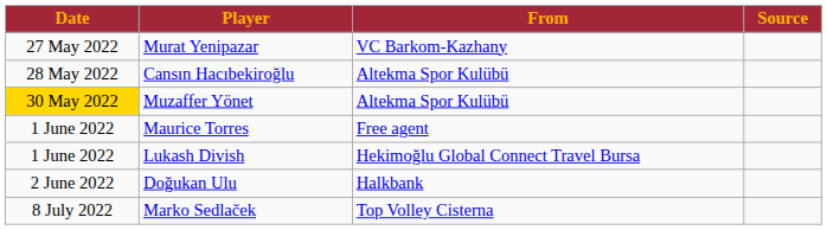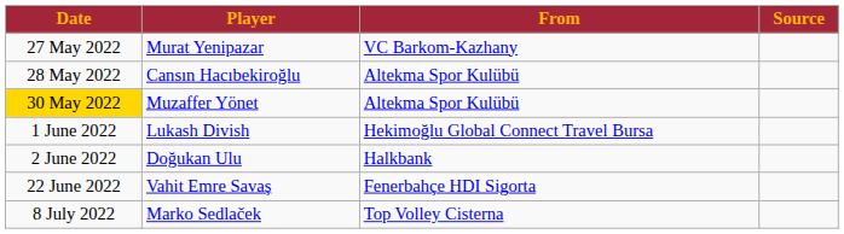 <table class="wikitable sortable" style="text-align:center;width:60%;">
 <tr>
 <th scope="col" style="background-color:#A32638;color:#FFB300">Date</th>
 <th scope="col" style="background-color:#A32638;color:#FFB300">Player</th>
 <th scope="col" style="background-color:#A32638;color:#FFB300">From</th>
 <th scope="col" class="unsortable" style="background-color:#A32638;color:#FFB300">Source</th>
 </tr>
 <tr>
 <td>27 May 2022</td>
 <td align=left> <a href='#'>Murat Yenipazar</a></td>
 <td align=left> <a href='#'>VC Barkom-Kazhany</a></td>
 <td></td>
 </tr>
 <tr>
 <td>28 May 2022</td>
 <td align=left> <a href='#'>Cansın Hacıbekiroğlu</a></td>
 <td align=left> <a href='#'>Altekma Spor Kulübü</a></td>
 <td></td>
 </tr>
 <tr>
 <td style="background: gold;">30 May 2022</td>
 <td align=left> <a href='#'>Muzaffer Yönet</a></td>
 <td align=left> <a href='#'>Altekma Spor Kulübü</a></td>
 <td></td>
 </tr>
 <tr>
 <td>1 June 2022</td>
-<td align=left> <a href='#'>Maurice Torres</a></td>
-<td align=left><a href='#'>Free agent</a></td>
-<td></td>
-</tr>
-<tr>
-<td>1 June 2022</td>
 <td align=left> <a href='#'>Lukash Divish</a></td>
 <td align=left> <a href='#'>Hekimoğlu Global Connect Travel Bursa</a></td>
 <td></td>
 </tr>
 <tr>
 <td>2 June 2022</td>
 <td align=left> <a href='#'>Doğukan Ulu</a></td>
 <td align=left> <a href='#'>Halkbank</a></td>
 <td></td>
 </tr>
 <tr>
+<td>22 June 2022</td>
+<td align=left> <a href='#'>Vahit Emre Savaş</a></td>
+<td align=left> <a href='#'>Fenerbahçe HDI Sigorta</a></td>
+<td></td>
+</tr>
+<tr>
 <td>8 July 2022</td>
 <td align=left> <a href='#'>Marko Sedlaček</a></td>
 <td align=left> <a href='#'>Top Volley Cisterna</a></td>
 <td></td>
 </tr>
 </table>
